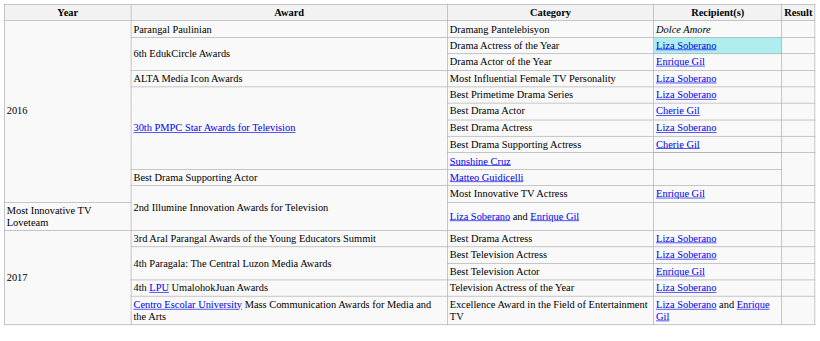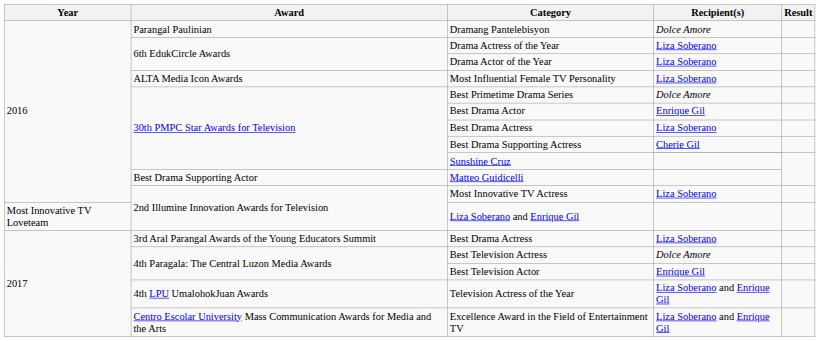 <table class="wikitable">
 <tr>
 <th>Year</th>
 <th>Award</th>
 <th>Category</th>
 <th>Recipient(s)</th>
 <th>Result</th>
 </tr>
 <tr>
 <td rowspan=12>2016</td>
 <td>Parangal Paulinian</td>
 <td>Dramang Pantelebisyon</td>
 <td><em>Dolce Amore</em></td>
 <td></td>
 </tr>
 <tr>
 <td rowspan=2>6th EdukCircle Awards</td>
 <td>Drama Actress of the Year</td>
-<td style="background: paleturquoise;"><a href='#'>Liza Soberano</a></td>
+<td><a href='#'>Liza Soberano</a></td>
 <td></td>
 </tr>
 <tr>
 <td>Drama Actor of the Year</td>
-<td><a href='#'>Enrique Gil</a></td>
+<td><a href='#'>Liza Soberano</a></td>
 <td></td>
 </tr>
 <tr>
 <td>ALTA Media Icon Awards</td>
 <td>Most Influential Female TV Personality</td>
 <td><a href='#'>Liza Soberano</a></td>
 <td></td>
 </tr>
 <tr>
 <td rowspan=6><a href='#'>30th PMPC Star Awards for Television</a></td>
 <td>Best Primetime Drama Series</td>
-<td><a href='#'>Liza Soberano</a></td>
+<td><em>Dolce Amore</em></td>
 <td></td>
 </tr>
 <tr>
 <td>Best Drama Actor</td>
-<td><a href='#'>Cherie Gil</a></td>
+<td><a href='#'>Enrique Gil</a></td>
 <td></td>
 </tr>
 <tr>
 <td>Best Drama Actress</td>
 <td><a href='#'>Liza Soberano</a></td>
 <td></td>
 </tr>
 <tr>
 <td rowspan=2>Best Drama Supporting Actress</td>
 <td><a href='#'>Cherie Gil</a></td>
 <td></td>
 </tr>
 <tr>
 </tr>
 <tr>
 <td><a href='#'>Sunshine Cruz</a></td>
 <td></td>
 </tr>
 <tr>
 <td>Best Drama Supporting Actor</td>
 <td><a href='#'>Matteo Guidicelli</a></td>
 <td></td>
 </tr>
 <tr>
 <td rowspan=2>2nd Illumine Innovation Awards for Television</td>
 <td>Most Innovative TV Actress</td>
-<td><a href='#'>Enrique Gil</a></td>
+<td><a href='#'>Liza Soberano</a></td>
 <td></td>
 </tr>
 <tr>
 <td>Most Innovative TV Loveteam</td>
 <td><a href='#'>Liza Soberano</a> and <a href='#'>Enrique Gil</a></td>
 <td></td>
 </tr>
 <tr>
 <td rowspan=5>2017</td>
 <td>3rd Aral Parangal Awards of the Young Educators Summit</td>
 <td>Best Drama Actress</td>
 <td><a href='#'>Liza Soberano</a></td>
 <td></td>
 </tr>
 <tr>
 <td rowspan= 2>4th Paragala: The Central Luzon Media Awards</td>
 <td>Best Television Actress</td>
-<td><a href='#'>Liza Soberano</a></td>
+<td><em>Dolce Amore</em></td>
 <td></td>
 </tr>
 <tr>
 <td>Best Television Actor</td>
 <td><a href='#'>Enrique Gil</a></td>
 <td></td>
 </tr>
 <tr>
 <td>4th <a href='#'>LPU</a> UmalohokJuan Awards</td>
 <td>Television Actress of the Year</td>
-<td><a href='#'>Liza Soberano</a></td>
+<td><a href='#'>Liza Soberano</a> and <a href='#'>Enrique Gil</a></td>
 <td></td>
 </tr>
 <tr>
 <td><a href='#'>Centro Escolar University</a> Mass Communication Awards for Media and the Arts</td>
 <td>Excellence Award in the Field of Entertainment TV</td>
 <td><a href='#'>Liza Soberano</a> and <a href='#'>Enrique Gil</a></td>
 <td></td>
 </tr>
 </table>
